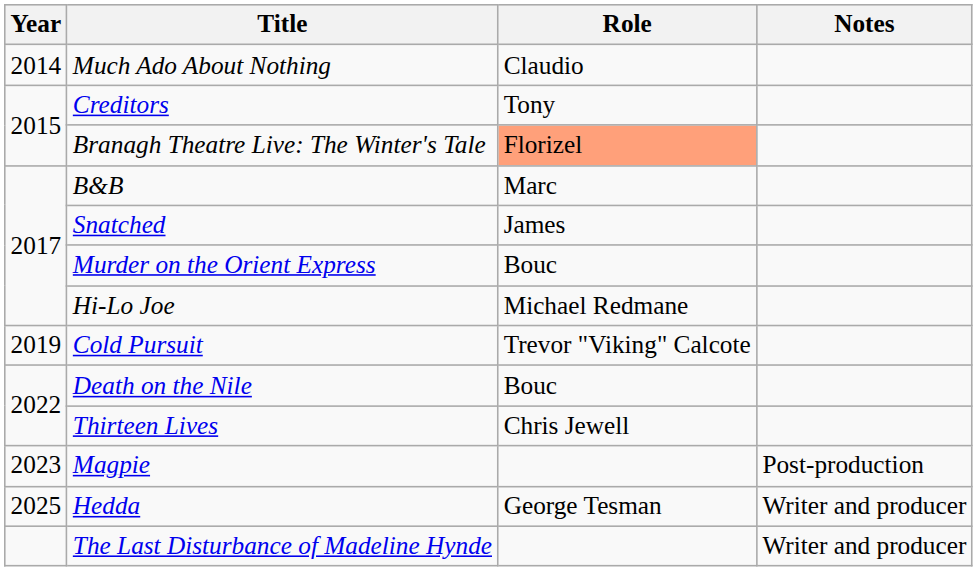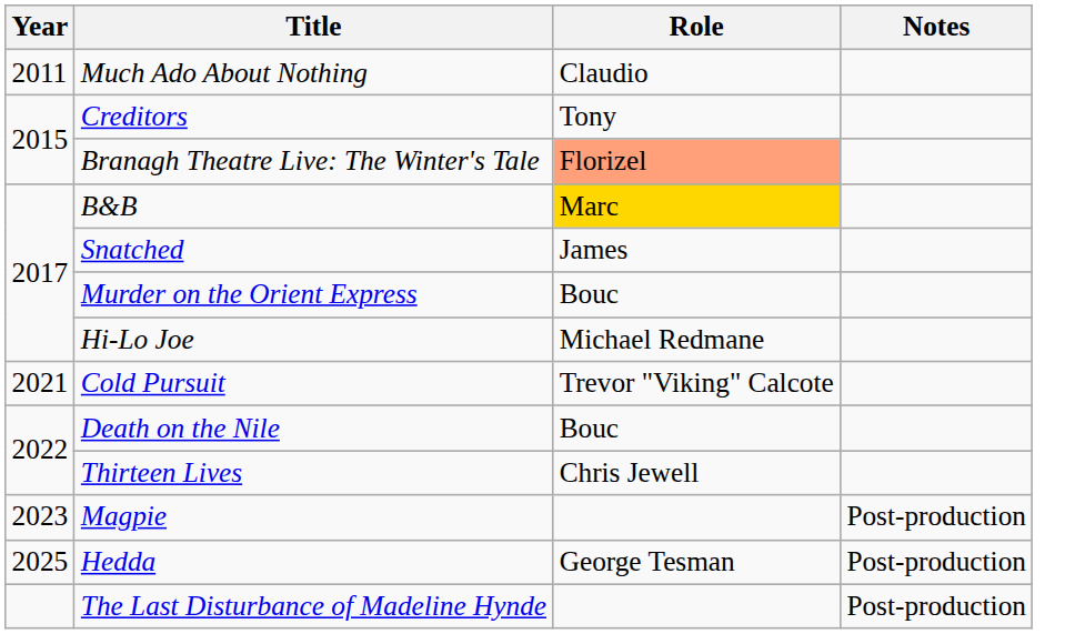 <table class="wikitable sortable">
 <tr>
 <th>Year</th>
 <th>Title</th>
 <th>Role</th>
 <th class="unsortable">Notes</th>
 </tr>
 <tr>
-<td>2014</td>
+<td>2011</td>
 <td><em>Much Ado About Nothing</em></td>
 <td>Claudio</td>
 <td></td>
 </tr>
 <tr>
 <td rowspan="2">2015</td>
 <td><em><a href='#'>Creditors</a></em></td>
 <td>Tony</td>
 <td></td>
 </tr>
 <tr>
 <td><em>Branagh Theatre Live: The Winter's Tale</em></td>
 <td style="background: lightsalmon;">Florizel</td>
 <td></td>
 </tr>
 <tr>
 <td rowspan="4">2017</td>
 <td><em>B&B</em></td>
-<td>Marc</td>
+<td style="background: gold;">Marc</td>
 <td></td>
 </tr>
 <tr>
 <td><em><a href='#'>Snatched</a></em></td>
 <td>James</td>
 <td></td>
 </tr>
 <tr>
 <td><em><a href='#'>Murder on the Orient Express</a></em></td>
 <td>Bouc</td>
 <td></td>
 </tr>
 <tr>
 <td><em>Hi-Lo Joe</em></td>
 <td>Michael Redmane</td>
 <td></td>
 </tr>
 <tr>
-<td>2019</td>
+<td>2021</td>
 <td><em><a href='#'>Cold Pursuit</a></em></td>
 <td>Trevor "Viking" Calcote</td>
 <td></td>
 </tr>
 <tr>
 <td rowspan="2">2022</td>
 <td><em><a href='#'>Death on the Nile</a></em></td>
 <td>Bouc</td>
 <td></td>
 </tr>
 <tr>
 <td><em><a href='#'>Thirteen Lives</a></em></td>
 <td>Chris Jewell</td>
 <td></td>
 </tr>
 <tr>
 <td>2023</td>
 <td><em><a href='#'>Magpie</a></em></td>
 <td></td>
 <td>Post-production</td>
 </tr>
 <tr>
 <td>2025</td>
 <td><em><a href='#'>Hedda</a></em></td>
 <td>George Tesman</td>
-<td>Writer and producer</td>
+<td>Post-production</td>
 </tr>
 <tr>
 <td></td>
 <td><em><a href='#'>The Last Disturbance of Madeline Hynde</a></em></td>
 <td></td>
-<td>Writer and producer</td>
+<td>Post-production</td>
 </tr>
 </table>
